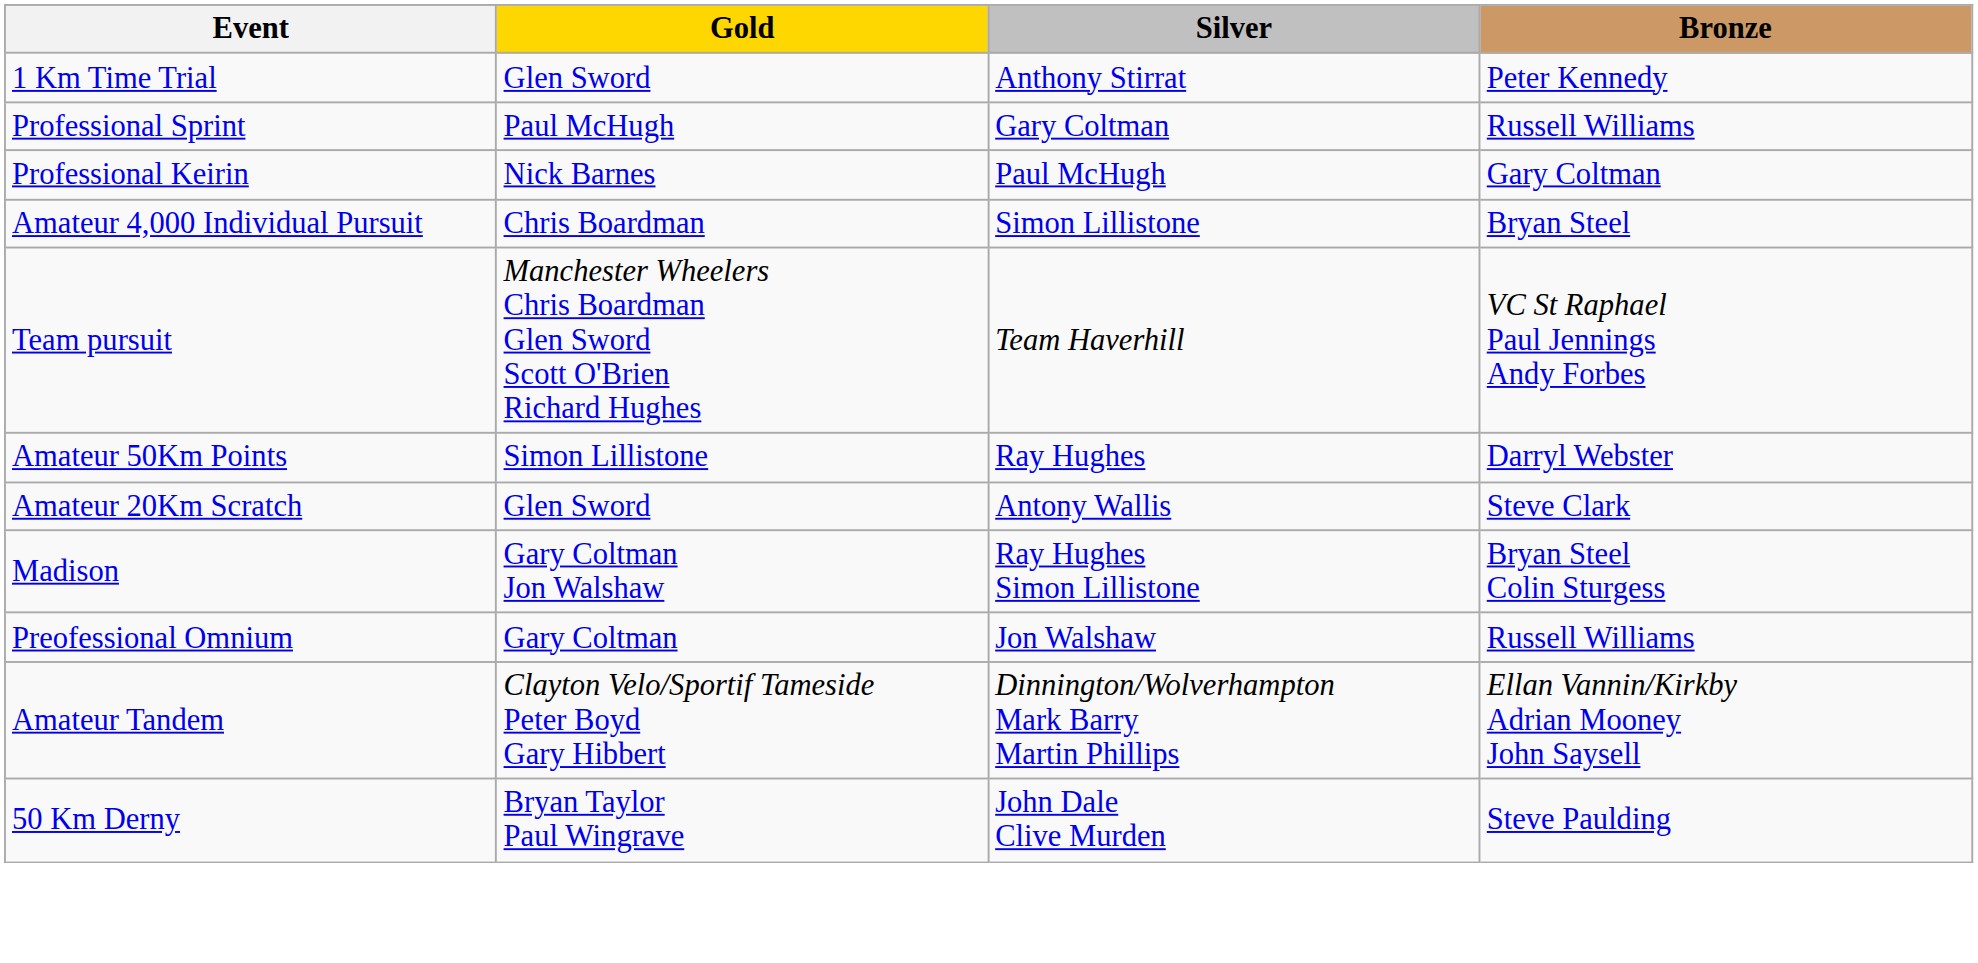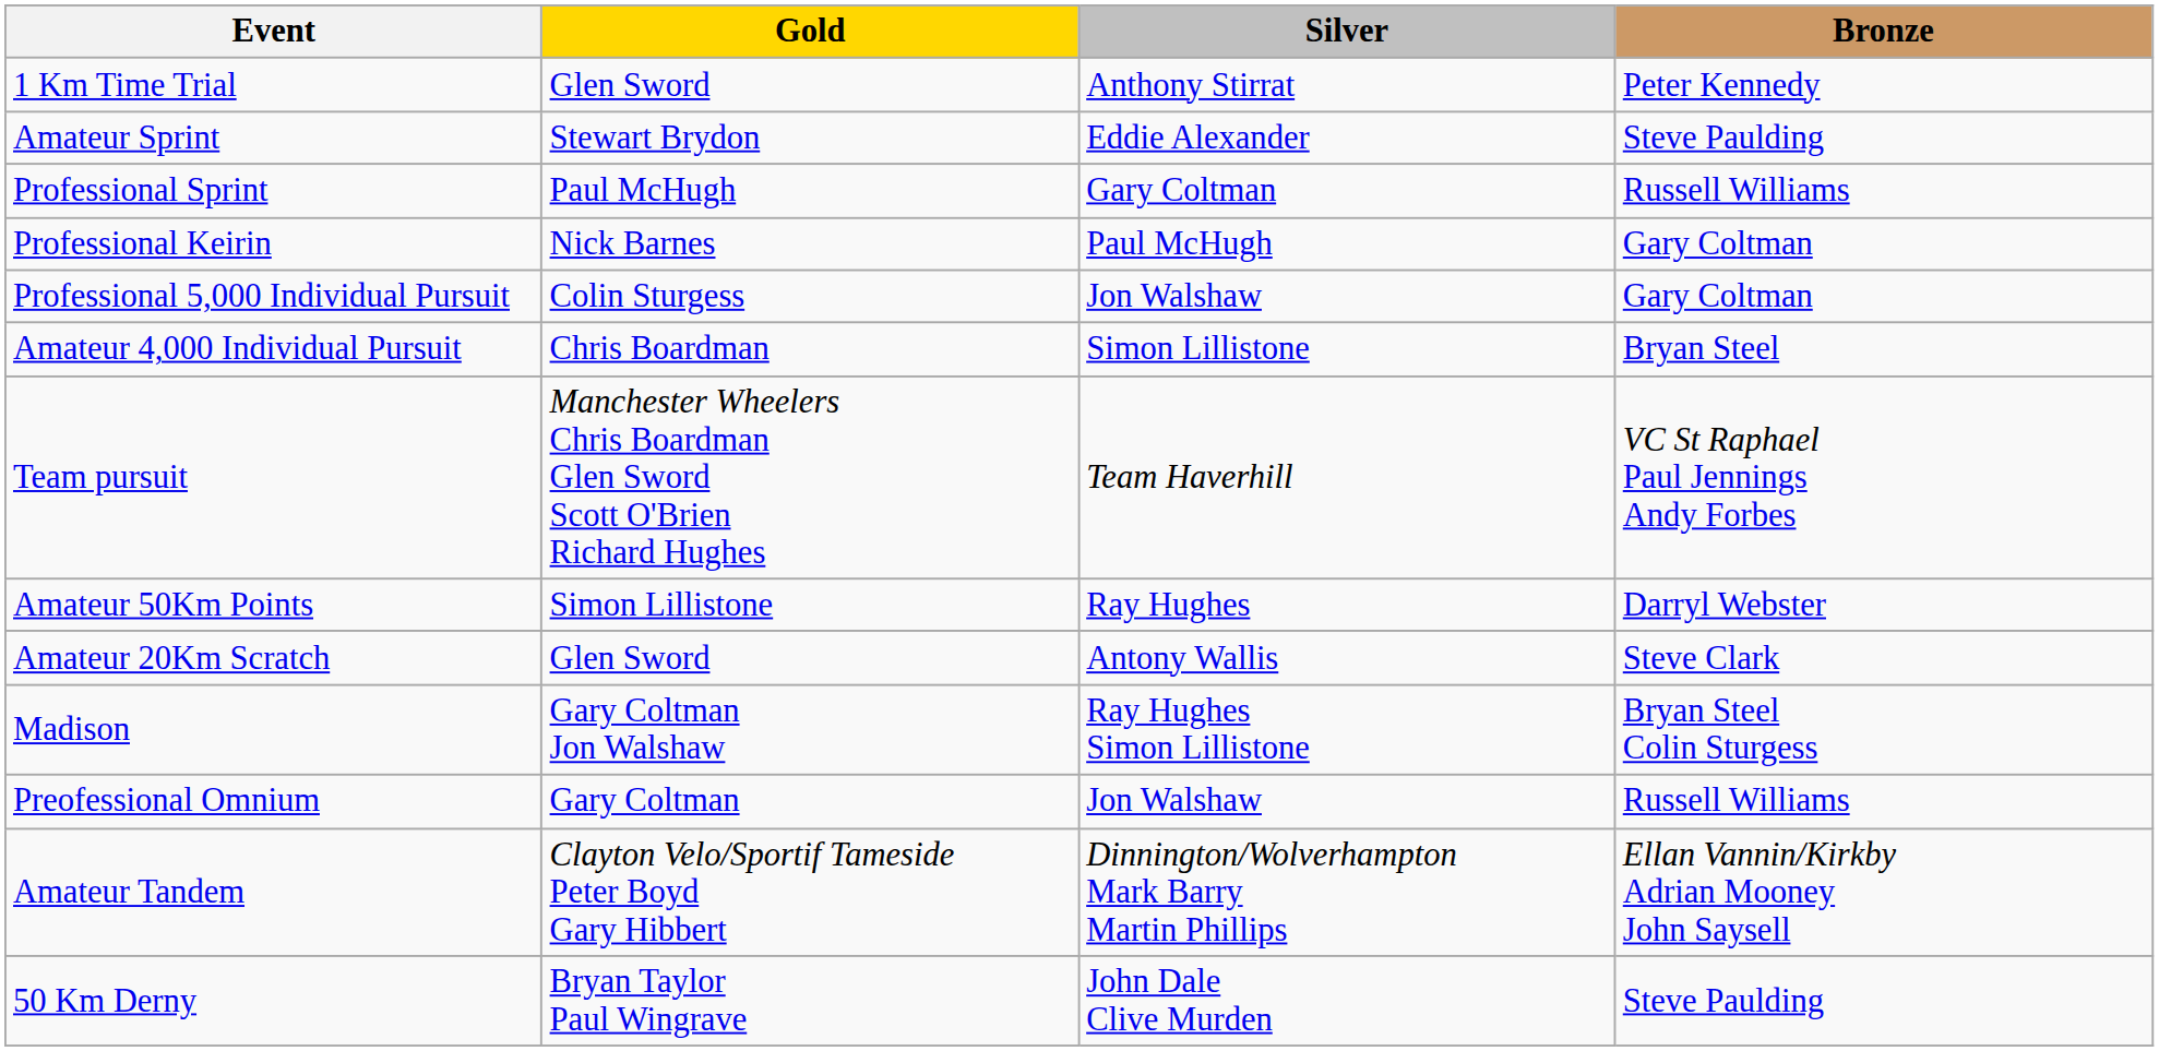 <table class="wikitable" style="font-size: 100%">
 <tr>
 <th width=250>Event</th>
 <th width=250 style="background-color: gold;">Gold</th>
 <th width=250 style="background-color: silver;">Silver</th>
 <th width=250 style="background-color: #cc9966;">Bronze</th>
 </tr>
 <tr>
 <td><a href='#'>1 Km Time Trial</a></td>
 <td><a href='#'>Glen Sword</a></td>
 <td><a href='#'>Anthony Stirrat</a></td>
 <td><a href='#'>Peter Kennedy</a><br></td>
 </tr>
 <tr>
+<td><a href='#'>Amateur Sprint</a></td>
+<td><a href='#'>Stewart Brydon</a></td>
+<td><a href='#'>Eddie Alexander</a></td>
+<td><a href='#'>Steve Paulding</a></td>
+</tr>
+<tr>
 <td><a href='#'>Professional Sprint</a></td>
 <td><a href='#'>Paul McHugh</a></td>
 <td><a href='#'>Gary Coltman</a></td>
 <td><a href='#'>Russell Williams</a></td>
 </tr>
 <tr>
 <td><a href='#'>Professional Keirin</a></td>
 <td><a href='#'>Nick Barnes</a></td>
 <td><a href='#'>Paul McHugh</a></td>
+<td><a href='#'>Gary Coltman</a></td>
+</tr>
+<tr>
+<td><a href='#'>Professional 5,000 Individual Pursuit</a></td>
+<td><a href='#'>Colin Sturgess</a></td>
+<td><a href='#'>Jon Walshaw</a></td>
 <td><a href='#'>Gary Coltman</a></td>
 </tr>
 <tr>
 <td><a href='#'>Amateur 4,000 Individual Pursuit</a></td>
 <td><a href='#'>Chris Boardman</a></td>
 <td><a href='#'>Simon Lillistone</a></td>
 <td><a href='#'>Bryan Steel</a></td>
 </tr>
 <tr>
 <td><a href='#'>Team pursuit</a></td>
 <td><em>Manchester Wheelers</em> <br><a href='#'>Chris Boardman</a><br> <a href='#'>Glen Sword</a><br> <a href='#'>Scott O'Brien</a><br> <a href='#'>Richard Hughes</a></td>
 <td><em>Team Haverhill</em><br></td>
 <td><em>VC St Raphael</em><br><a href='#'>Paul Jennings</a><br> <a href='#'>Andy Forbes</a></td>
 </tr>
 <tr>
 <td><a href='#'>Amateur 50Km Points</a></td>
 <td><a href='#'>Simon Lillistone</a></td>
 <td><a href='#'>Ray Hughes</a></td>
 <td><a href='#'>Darryl Webster</a></td>
 </tr>
 <tr>
 <td><a href='#'>Amateur 20Km Scratch</a></td>
 <td><a href='#'>Glen Sword</a></td>
 <td><a href='#'>Antony Wallis</a></td>
 <td><a href='#'>Steve Clark</a></td>
 </tr>
 <tr>
 <td><a href='#'>Madison</a></td>
 <td><a href='#'>Gary Coltman</a> <br> <a href='#'>Jon Walshaw</a></td>
 <td><a href='#'>Ray Hughes</a><br><a href='#'>Simon Lillistone</a></td>
 <td><a href='#'>Bryan Steel</a> <br> <a href='#'>Colin Sturgess</a></td>
 </tr>
 <tr>
 <td><a href='#'>Preofessional Omnium</a></td>
 <td><a href='#'>Gary Coltman</a></td>
 <td><a href='#'>Jon Walshaw</a></td>
 <td><a href='#'>Russell Williams</a></td>
 </tr>
 <tr>
 <td><a href='#'>Amateur Tandem</a></td>
 <td><em>Clayton Velo/Sportif Tameside</em><br><a href='#'>Peter Boyd</a> <br> <a href='#'>Gary Hibbert</a></td>
 <td><em>Dinnington/Wolverhampton</em><br><a href='#'>Mark Barry</a> <br> <a href='#'>Martin Phillips</a></td>
 <td><em>Ellan Vannin/Kirkby</em><br><a href='#'>Adrian Mooney</a> <br> <a href='#'>John Saysell</a></td>
 </tr>
 <tr>
 <td><a href='#'>50 Km Derny</a></td>
 <td><a href='#'>Bryan Taylor</a><br><a href='#'>Paul Wingrave</a></td>
 <td><a href='#'>John Dale</a><br><a href='#'>Clive Murden</a></td>
 <td><a href='#'>Steve Paulding</a></td>
 </tr>
 </table>
